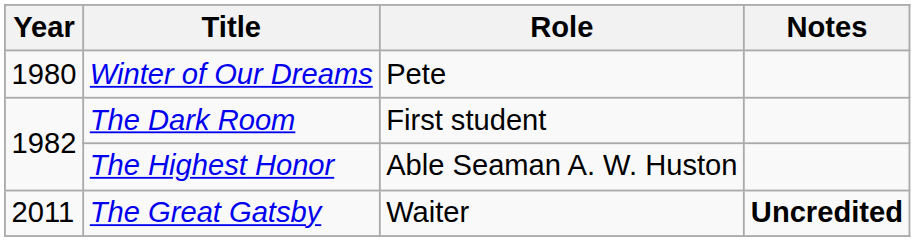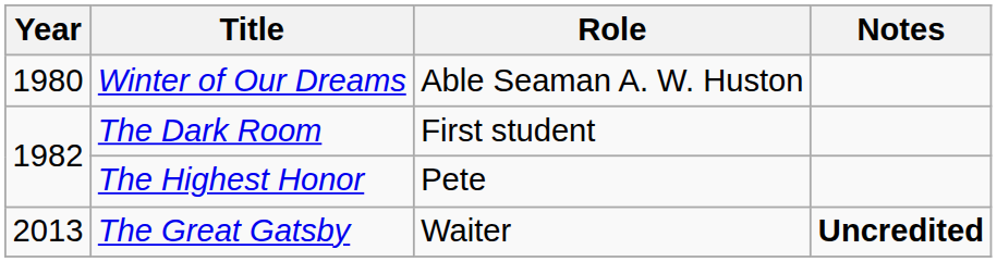 <table class="wikitable">
 <tr>
 <th>Year</th>
 <th>Title</th>
 <th>Role</th>
 <th>Notes</th>
 </tr>
 <tr>
 <td>1980</td>
 <td><em><a href='#'>Winter of Our Dreams</a></em></td>
-<td>Pete</td>
+<td>Able Seaman A. W. Huston</td>
 <td></td>
 </tr>
 <tr>
 <td rowspan=2>1982</td>
 <td><em><a href='#'>The Dark Room</a></em></td>
 <td>First student</td>
 <td></td>
 </tr>
 <tr>
 <td><em><a href='#'>The Highest Honor</a></em></td>
-<td>Able Seaman A. W. Huston</td>
+<td>Pete</td>
 <td></td>
 </tr>
 <tr>
-<td>2011</td>
+<td>2013</td>
 <td><em><a href='#'>The Great Gatsby</a></em></td>
 <td>Waiter</td>
 <td><strong>Uncredited</strong></td>
 </tr>
 </table>
